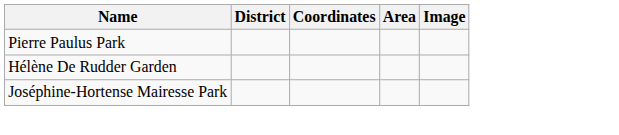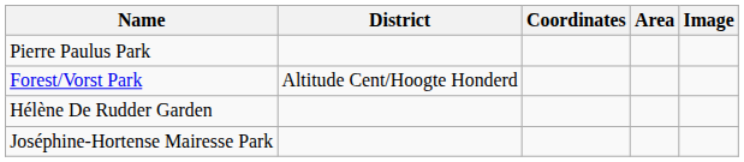 <table class="wikitable sortable">
 <tr>
 <th>Name</th>
 <th>District</th>
 <th>Coordinates</th>
 <th>Area</th>
 <th>Image</th>
 </tr>
 <tr>
 <td>Pierre Paulus Park</td>
 <td></td>
+<td></td>
+<td></td>
+<td></td>
+</tr>
+<tr>
+<td><a href='#'>Forest/Vorst Park</a></td>
+<td>Altitude Cent/Hoogte Honderd</td>
 <td></td>
 <td></td>
 <td></td>
 </tr>
 <tr>
 <td>Hélène De Rudder Garden</td>
 <td></td>
 <td></td>
 <td></td>
 <td></td>
 </tr>
 <tr>
 <td>Joséphine-Hortense Mairesse Park</td>
 <td></td>
 <td></td>
 <td></td>
 <td></td>
 </tr>
 </table>
